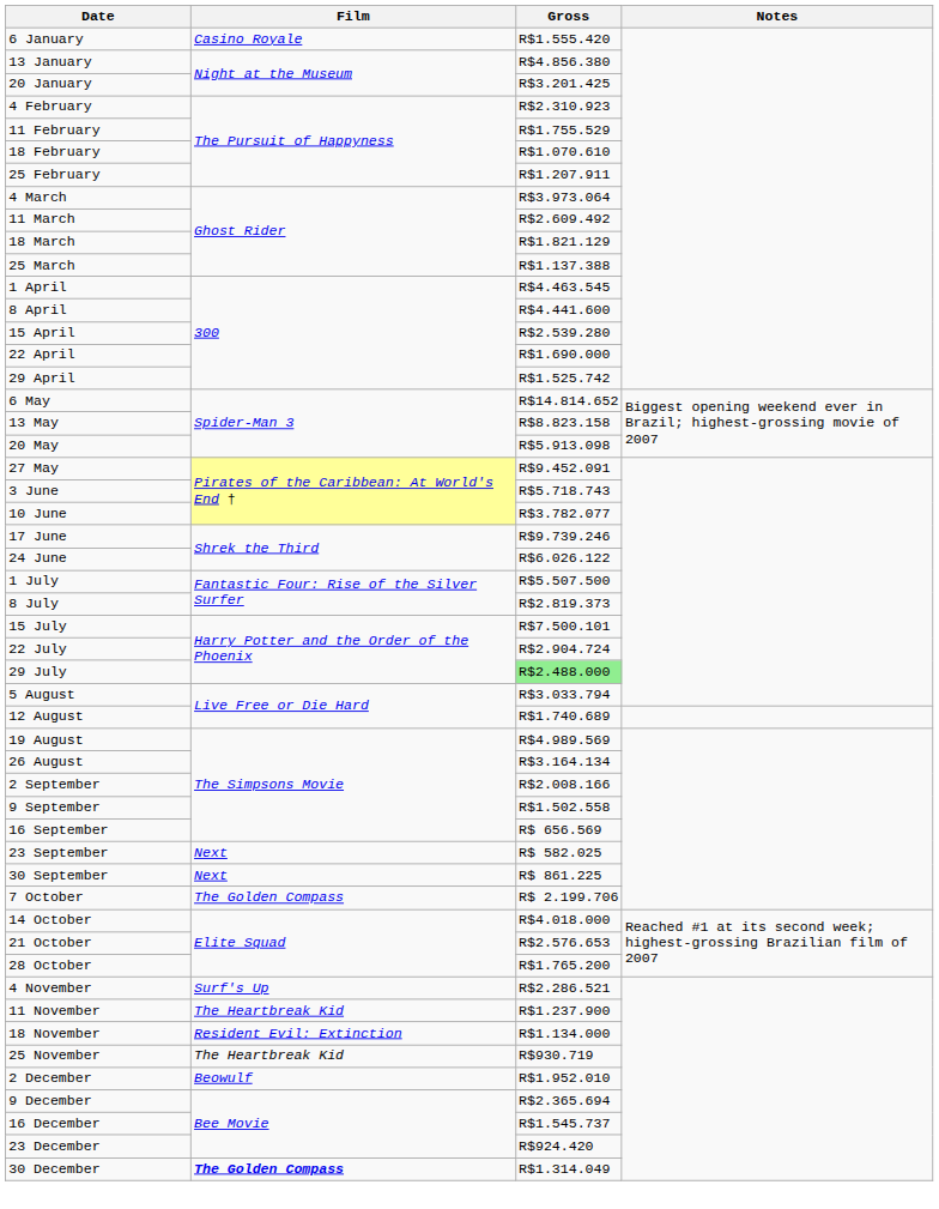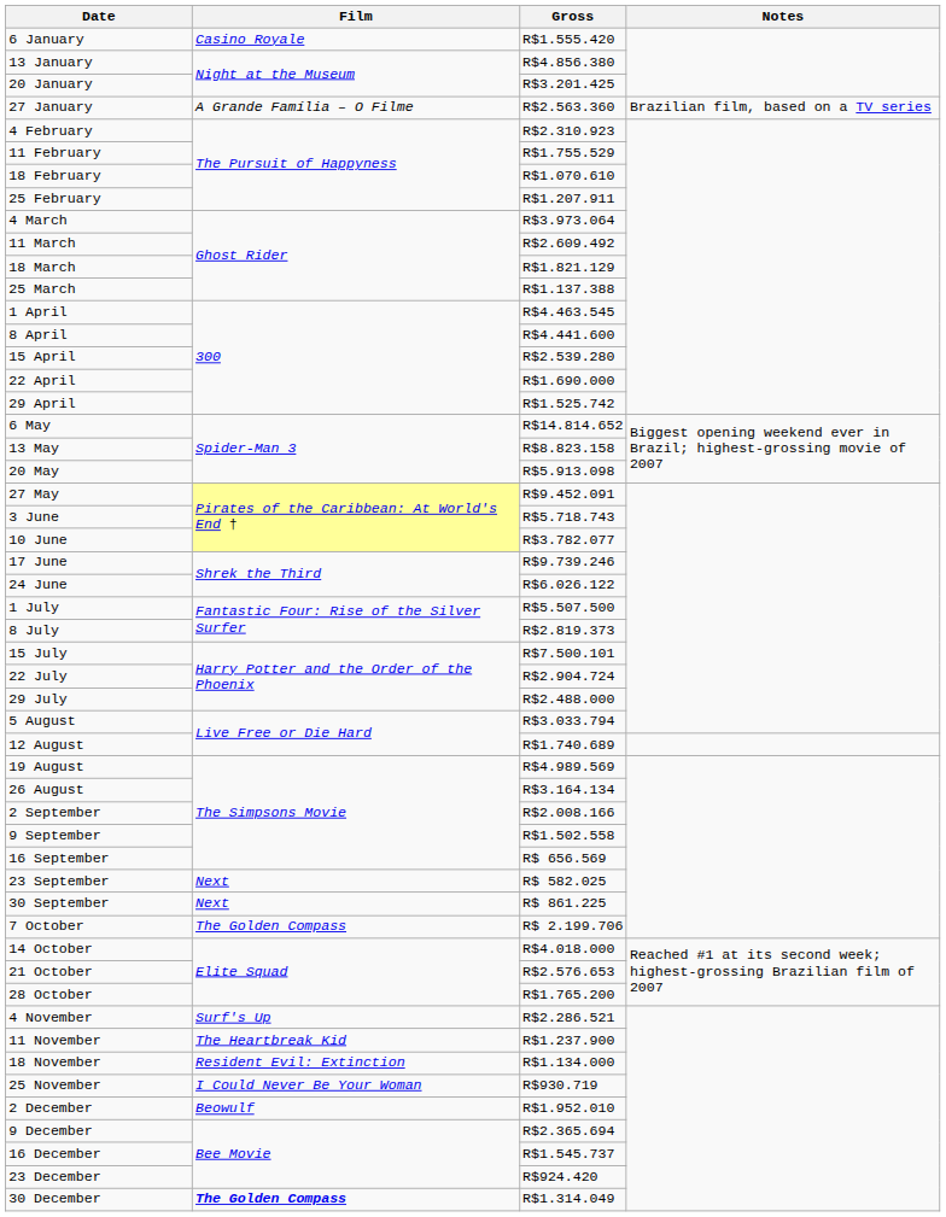 <table class="wikitable sortable">
 <tr>
 <th width="20%">Date</th>
 <th width="35%">Film</th>
 <th width="10%">Gross</th>
 <th>Notes</th>
 </tr>
 <tr>
 <td>6 January</td>
 <td><em><a href='#'>Casino Royale</a></em></td>
 <td>R$1.555.420</td>
 </tr>
 <tr>
 <td>13 January</td>
 <td rowspan="2"><em><a href='#'>Night at the Museum</a></em></td>
 <td>R$4.856.380</td>
 </tr>
 <tr>
 <td>20 January</td>
 <td>R$3.201.425</td>
+</tr>
+<tr>
+<td>27 January</td>
+<td><em>A Grande Família – O Filme</em></td>
+<td>R$2.563.360</td>
+<td>Brazilian film, based on a <a href='#'>TV series</a></td>
 </tr>
 <tr>
 <td>4 February</td>
 <td rowspan="4"><em><a href='#'>The Pursuit of Happyness</a></em></td>
 <td>R$2.310.923</td>
 </tr>
 <tr>
 <td>11 February</td>
 <td>R$1.755.529</td>
 </tr>
 <tr>
 <td>18 February</td>
 <td>R$1.070.610</td>
 </tr>
 <tr>
 <td>25 February</td>
 <td>R$1.207.911</td>
 </tr>
 <tr>
 <td>4 March</td>
 <td rowspan="4"><em><a href='#'>Ghost Rider</a></em></td>
 <td>R$3.973.064</td>
 </tr>
 <tr>
 <td>11 March</td>
 <td>R$2.609.492</td>
 </tr>
 <tr>
 <td>18 March</td>
 <td>R$1.821.129</td>
 </tr>
 <tr>
 <td>25 March</td>
 <td>R$1.137.388</td>
 </tr>
 <tr>
 <td>1 April</td>
 <td rowspan="5"><em><a href='#'>300</a></em></td>
 <td>R$4.463.545</td>
 </tr>
 <tr>
 <td>8 April</td>
 <td>R$4.441.600</td>
 </tr>
 <tr>
 <td>15 April</td>
 <td>R$2.539.280</td>
 </tr>
 <tr>
 <td>22 April</td>
 <td>R$1.690.000</td>
 </tr>
 <tr>
 <td>29 April</td>
 <td>R$1.525.742</td>
 </tr>
 <tr>
 <td>6 May</td>
 <td rowspan="3"><em> <a href='#'>Spider-Man 3</a></em></td>
 <td>R$14.814.652</td>
 <td rowspan="3">Biggest opening weekend ever in Brazil; highest-grossing movie of 2007</td>
 </tr>
 <tr>
 <td>13 May</td>
 <td>R$8.823.158</td>
 </tr>
 <tr>
 <td>20 May</td>
 <td>R$5.913.098</td>
 </tr>
 <tr>
 <td>27 May</td>
 <td rowspan="3" style="background-color:#FFFF99"><em><a href='#'>Pirates of the Caribbean: At World's End</a></em> †</td>
 <td>R$9.452.091</td>
 </tr>
 <tr>
 <td>3 June</td>
 <td>R$5.718.743</td>
 </tr>
 <tr>
 <td>10 June</td>
 <td>R$3.782.077</td>
 </tr>
 <tr>
 <td>17 June</td>
 <td rowspan="2"><em><a href='#'>Shrek the Third</a> </em></td>
 <td>R$9.739.246</td>
 </tr>
 <tr>
 <td>24 June</td>
 <td>R$6.026.122</td>
 </tr>
 <tr>
 <td>1 July</td>
 <td rowspan="2"><em><a href='#'>Fantastic Four: Rise of the Silver Surfer</a> </em></td>
 <td>R$5.507.500</td>
 </tr>
 <tr>
 <td>8 July</td>
 <td>R$2.819.373</td>
 </tr>
 <tr>
 <td>15 July</td>
 <td rowspan="3"><em><a href='#'>Harry Potter and the Order of the Phoenix</a> </em></td>
 <td>R$7.500.101</td>
 </tr>
 <tr>
 <td>22 July</td>
 <td>R$2.904.724</td>
 </tr>
 <tr>
 <td>29 July</td>
-<td style="background: lightgreen;">R$2.488.000</td>
+<td>R$2.488.000</td>
 </tr>
 <tr>
 <td>5 August</td>
 <td rowspan="2"><em><a href='#'>Live Free or Die Hard</a></em></td>
 <td>R$3.033.794</td>
 </tr>
 <tr>
 <td>12 August</td>
 <td>R$1.740.689</td>
 <td></td>
 </tr>
 <tr>
 <td>19 August</td>
 <td rowspan="5"><em><a href='#'>The Simpsons Movie</a></em></td>
 <td>R$4.989.569</td>
 </tr>
 <tr>
 <td>26 August</td>
 <td>R$3.164.134</td>
 </tr>
 <tr>
 <td>2 September</td>
 <td>R$2.008.166</td>
 </tr>
 <tr>
 <td>9 September</td>
 <td>R$1.502.558</td>
 </tr>
 <tr>
 <td>16 September</td>
 <td>R$  656.569</td>
 </tr>
 <tr>
 <td>23 September</td>
 <td><em><a href='#'>Next</a> </em></td>
 <td>R$  582.025</td>
 </tr>
 <tr>
 <td>30 September</td>
 <td><em><a href='#'>Next</a> </em></td>
 <td>R$  861.225</td>
 </tr>
 <tr>
 <td>7 October</td>
 <td><em><a href='#'>The Golden Compass</a></em></td>
 <td>R$  2.199.706</td>
 </tr>
 <tr>
 <td>14 October</td>
 <td rowspan="3"><em><a href='#'>Elite Squad</a> </em></td>
 <td>R$4.018.000</td>
 <td rowspan="3">Reached #1 at its second week; highest-grossing Brazilian film of 2007</td>
 </tr>
 <tr>
 <td>21 October</td>
 <td>R$2.576.653</td>
 </tr>
 <tr>
 <td>28 October</td>
 <td>R$1.765.200</td>
 </tr>
 <tr>
 <td>4 November</td>
 <td><em><a href='#'>Surf's Up</a> </em></td>
 <td>R$2.286.521</td>
 </tr>
 <tr>
 <td>11 November</td>
 <td><em><a href='#'>The Heartbreak Kid</a> </em></td>
 <td>R$1.237.900</td>
 </tr>
 <tr>
 <td>18 November</td>
 <td><em><a href='#'>Resident Evil: Extinction</a></em></td>
 <td>R$1.134.000</td>
 </tr>
 <tr>
 <td>25 November</td>
-<td><em>The Heartbreak Kid</em></td>
+<td><em><a href='#'>I Could Never Be Your Woman</a> </em></td>
 <td>R$930.719</td>
 </tr>
 <tr>
 <td>2 December</td>
 <td><em><a href='#'>Beowulf</a> </em></td>
 <td>R$1.952.010</td>
 </tr>
 <tr>
 <td>9 December</td>
 <td rowspan="3"><em> <a href='#'>Bee Movie</a> </em></td>
 <td>R$2.365.694</td>
 </tr>
 <tr>
 <td>16 December</td>
 <td>R$1.545.737</td>
 </tr>
 <tr>
 <td>23 December</td>
 <td>R$924.420</td>
 </tr>
 <tr>
 <td>30 December</td>
 <td><strong><em><a href='#'>The Golden Compass</a></em></strong></td>
 <td>R$1.314.049</td>
 </tr>
 </table>
